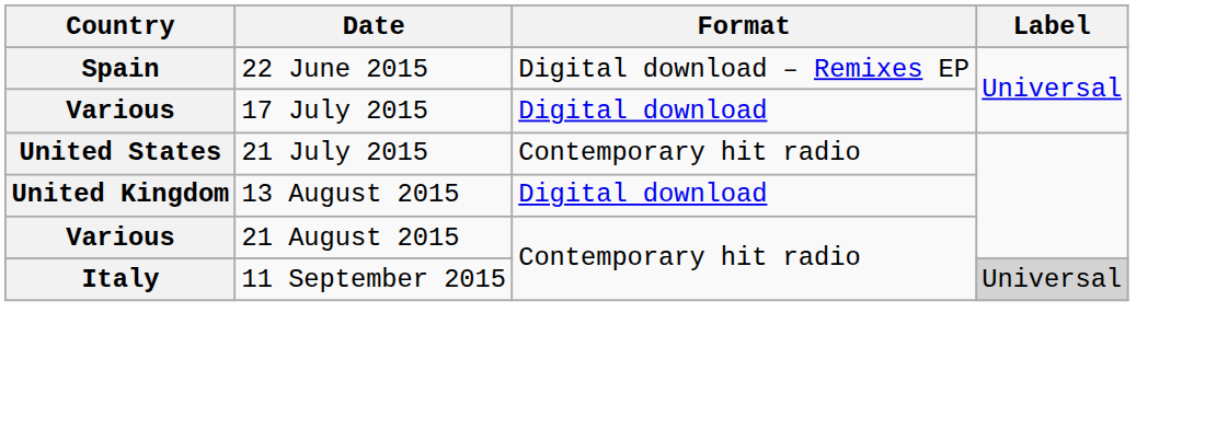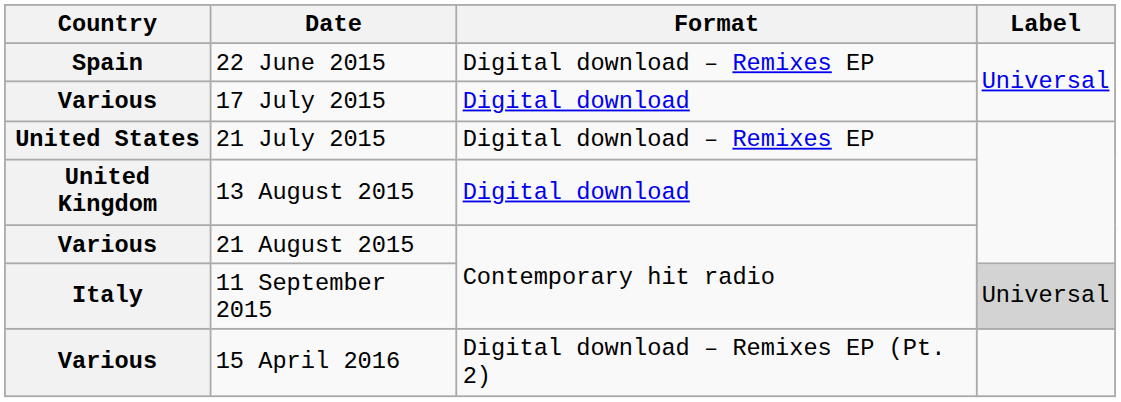 <table class="wikitable plainrowheaders">
 <tr>
 <th scope="col">Country</th>
 <th scope="col">Date</th>
 <th scope="col">Format</th>
 <th scope="col">Label</th>
 </tr>
 <tr>
 <th scope="row">Spain</th>
 <td>22 June 2015</td>
 <td rowspan=1>Digital download – <a href='#'>Remixes</a> EP</td>
 <td rowspan=2><a href='#'>Universal</a></td>
 </tr>
 <tr>
 <th scope="row">Various</th>
 <td>17 July 2015</td>
 <td rowspan=1><a href='#'>Digital download</a></td>
 </tr>
 <tr>
 <th scope="row">United States</th>
 <td>21 July 2015</td>
-<td>Contemporary hit radio</td>
+<td rowspan=1>Digital download – <a href='#'>Remixes</a> EP</td>
 <td rowspan=3></td>
 </tr>
 <tr>
 <th scope="row">United Kingdom</th>
 <td>13 August 2015</td>
 <td rowspan=1><a href='#'>Digital download</a></td>
 </tr>
 <tr>
 <th scope="row">Various</th>
 <td>21 August 2015</td>
 <td rowspan="2">Contemporary hit radio</td>
 </tr>
 <tr>
 <th scope="row">Italy</th>
 <td>11 September 2015</td>
 <td style="background: lightgrey;">Universal</td>
 </tr>
+<tr>
+<th scope="row">Various</th>
+<td>15 April 2016</td>
+<td rowspan=1>Digital download – Remixes EP (Pt. 2)</td>
+<td></td>
+</tr>
 </table>
